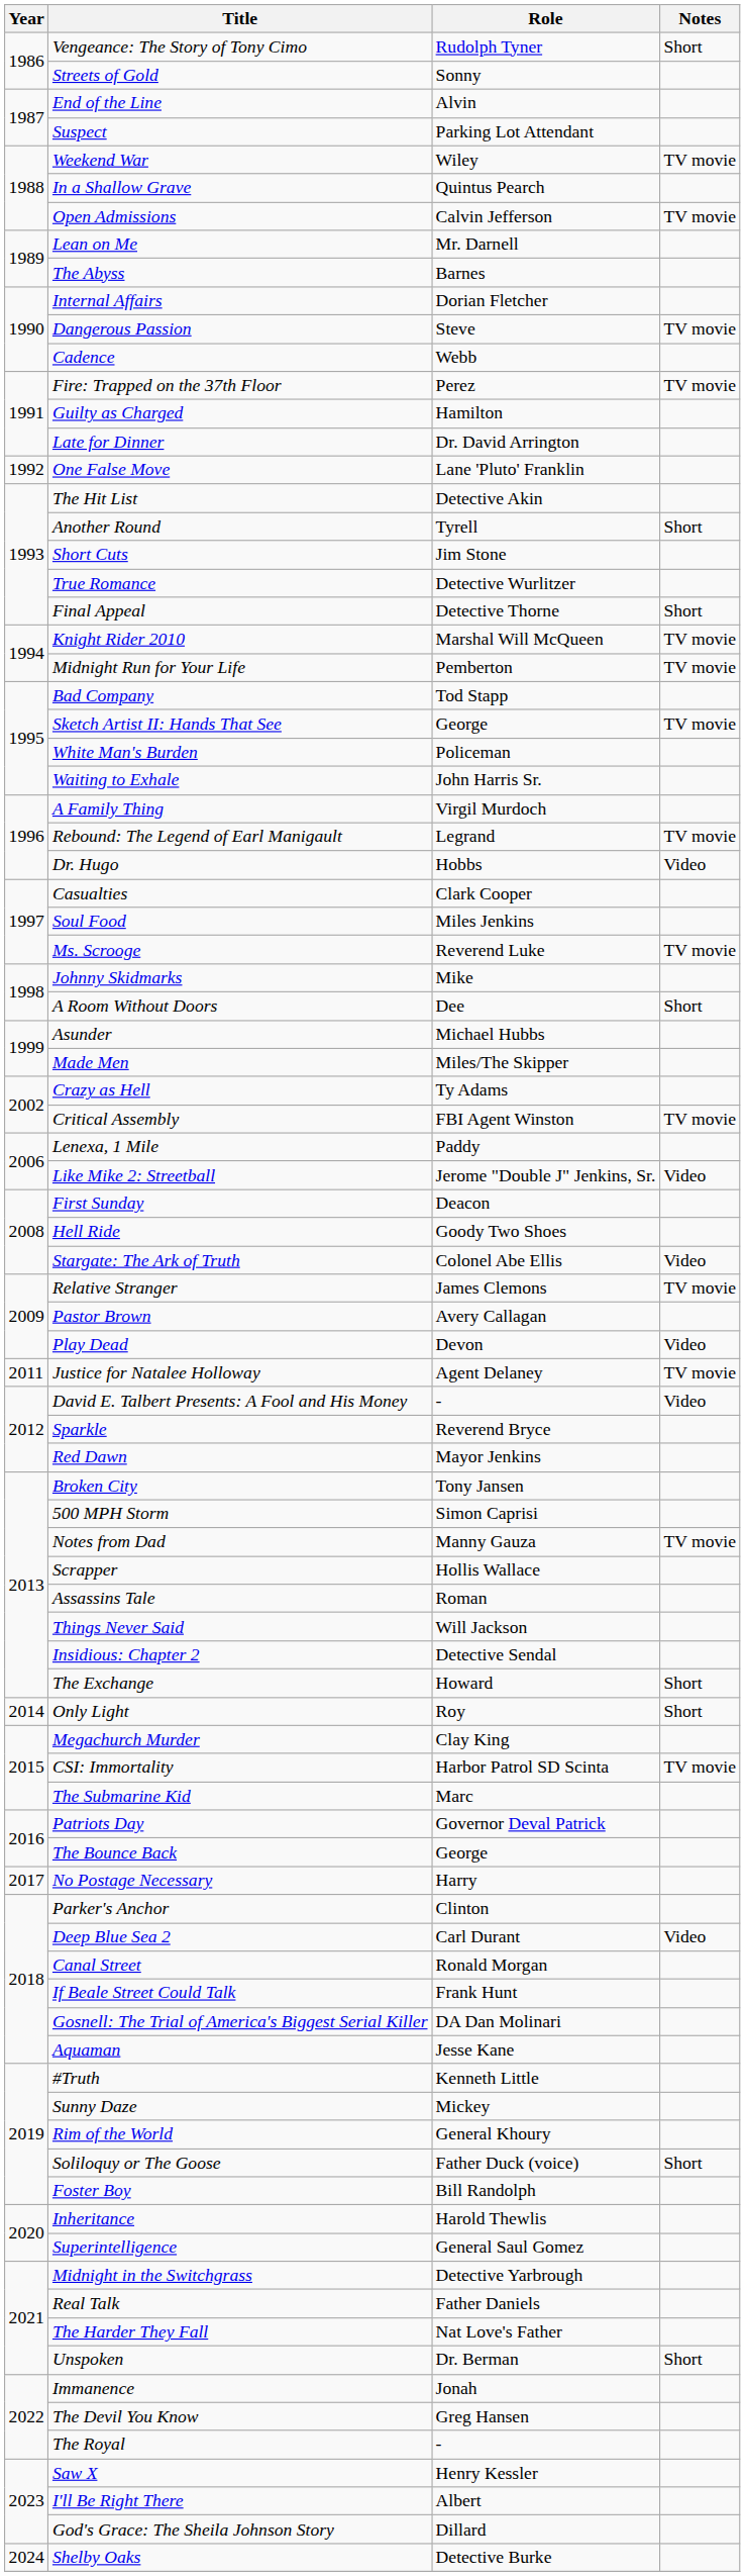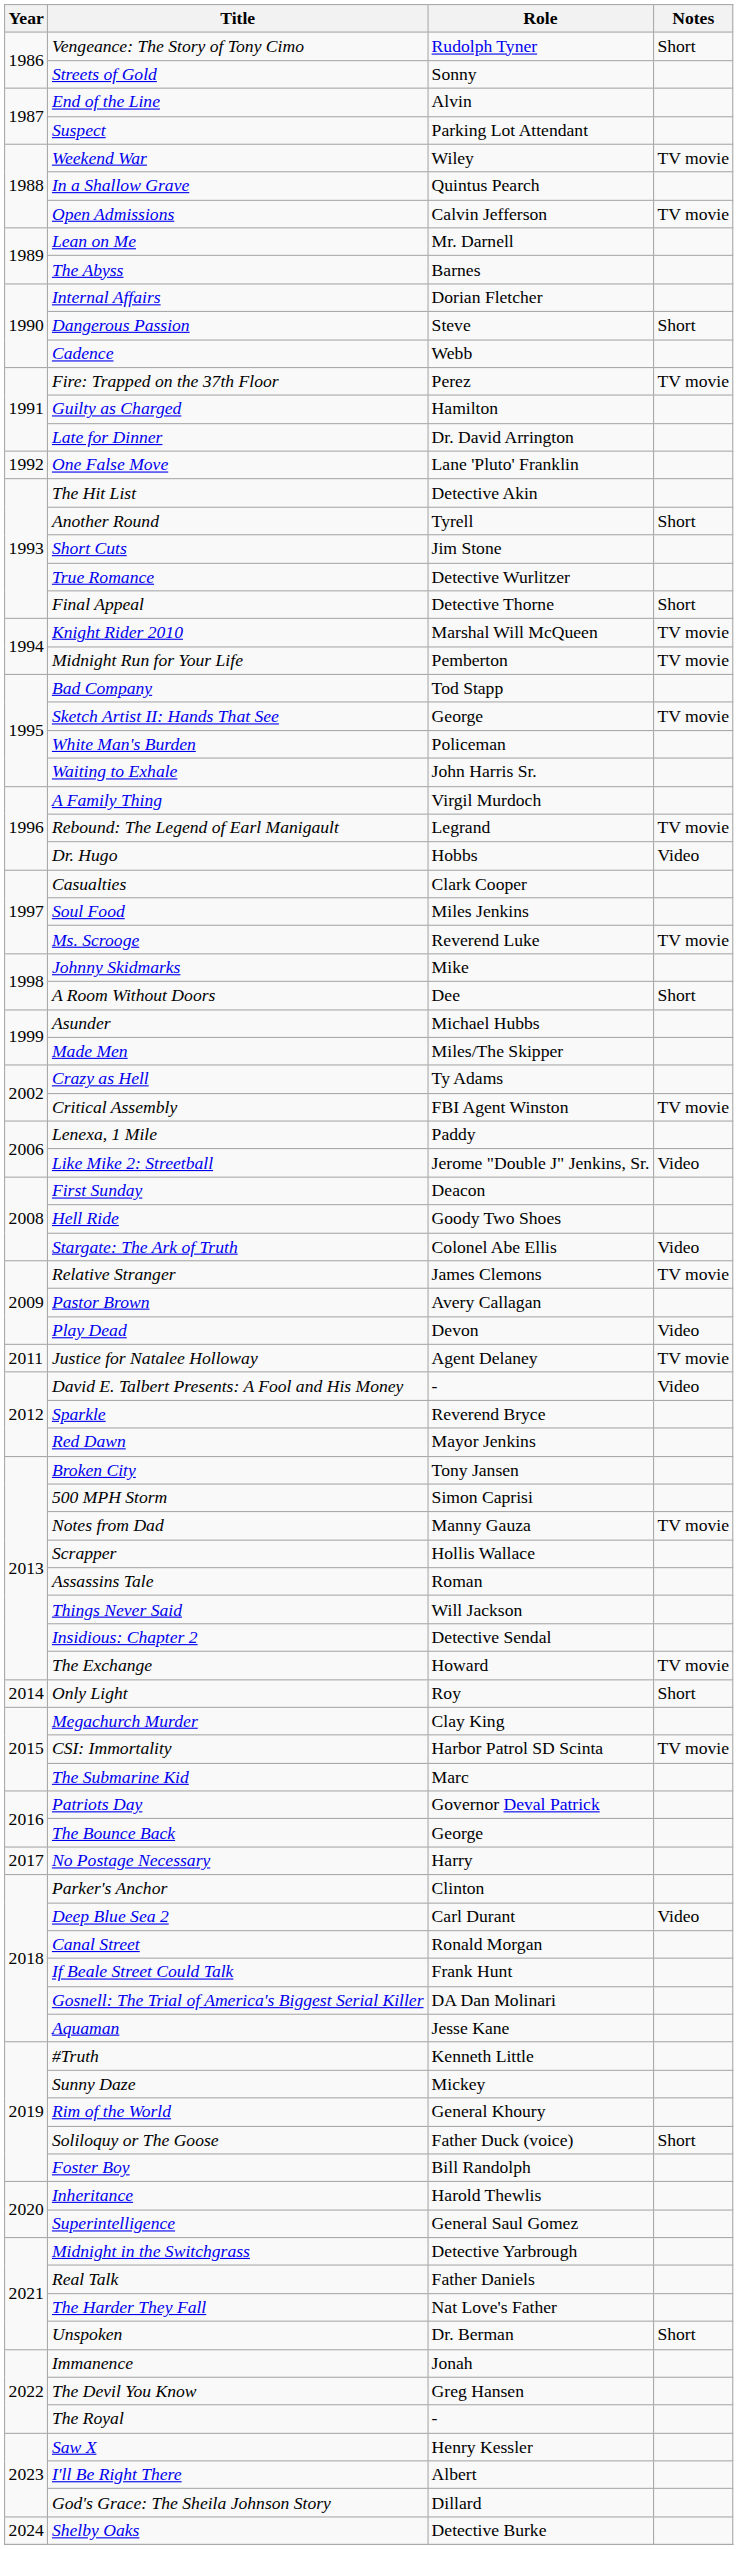 <table class="wikitable sortable">
 <tr>
 <th>Year</th>
 <th>Title</th>
 <th>Role</th>
 <th>Notes</th>
 </tr>
 <tr>
 <td rowspan=2>1986</td>
 <td><em>Vengeance: The Story of Tony Cimo</em></td>
 <td><a href='#'>Rudolph Tyner</a></td>
 <td>Short</td>
 </tr>
 <tr>
 <td><em><a href='#'>Streets of Gold</a></em></td>
 <td>Sonny</td>
 <td></td>
 </tr>
 <tr>
 <td rowspan=2>1987</td>
 <td><em><a href='#'>End of the Line</a></em></td>
 <td>Alvin</td>
 <td></td>
 </tr>
 <tr>
 <td><em><a href='#'>Suspect</a></em></td>
 <td>Parking Lot Attendant</td>
 <td></td>
 </tr>
 <tr>
 <td rowspan=3>1988</td>
 <td><em><a href='#'>Weekend War</a></em></td>
 <td>Wiley</td>
 <td>TV movie</td>
 </tr>
 <tr>
 <td><em><a href='#'>In a Shallow Grave</a></em></td>
 <td>Quintus Pearch</td>
 <td></td>
 </tr>
 <tr>
 <td><em><a href='#'>Open Admissions</a></em></td>
 <td>Calvin Jefferson</td>
 <td>TV movie</td>
 </tr>
 <tr>
 <td rowspan=2>1989</td>
 <td><em><a href='#'>Lean on Me</a></em></td>
 <td>Mr. Darnell</td>
 <td></td>
 </tr>
 <tr>
 <td><em><a href='#'>The Abyss</a></em></td>
 <td>Barnes</td>
 <td></td>
 </tr>
 <tr>
 <td rowspan=3>1990</td>
 <td><em><a href='#'>Internal Affairs</a></em></td>
 <td>Dorian Fletcher</td>
 <td></td>
 </tr>
 <tr>
 <td><em><a href='#'>Dangerous Passion</a></em></td>
 <td>Steve</td>
-<td>TV movie</td>
+<td>Short</td>
 </tr>
 <tr>
 <td><em><a href='#'>Cadence</a></em></td>
 <td>Webb</td>
 <td></td>
 </tr>
 <tr>
 <td rowspan=3>1991</td>
 <td><em>Fire: Trapped on the 37th Floor</em></td>
 <td>Perez</td>
 <td>TV movie</td>
 </tr>
 <tr>
 <td><em><a href='#'>Guilty as Charged</a></em></td>
 <td>Hamilton</td>
 <td></td>
 </tr>
 <tr>
 <td><em><a href='#'>Late for Dinner</a></em></td>
 <td>Dr. David Arrington</td>
 <td></td>
 </tr>
 <tr>
 <td>1992</td>
 <td><em><a href='#'>One False Move</a></em></td>
 <td>Lane 'Pluto' Franklin</td>
 <td></td>
 </tr>
 <tr>
 <td rowspan=5>1993</td>
 <td><em>The Hit List</em></td>
 <td>Detective Akin</td>
 <td></td>
 </tr>
 <tr>
 <td><em>Another Round</em></td>
 <td>Tyrell</td>
 <td>Short</td>
 </tr>
 <tr>
 <td><em><a href='#'>Short Cuts</a></em></td>
 <td>Jim Stone</td>
 <td></td>
 </tr>
 <tr>
 <td><em><a href='#'>True Romance</a></em></td>
 <td>Detective Wurlitzer</td>
 <td></td>
 </tr>
 <tr>
 <td><em>Final Appeal</em></td>
 <td>Detective Thorne</td>
 <td>Short</td>
 </tr>
 <tr>
 <td rowspan=2>1994</td>
 <td><em><a href='#'>Knight Rider 2010</a></em></td>
 <td>Marshal Will McQueen</td>
 <td>TV movie</td>
 </tr>
 <tr>
 <td><em>Midnight Run for Your Life</em></td>
 <td>Pemberton</td>
 <td>TV movie</td>
 </tr>
 <tr>
 <td rowspan=4>1995</td>
 <td><em><a href='#'>Bad Company</a></em></td>
 <td>Tod Stapp</td>
 <td></td>
 </tr>
 <tr>
 <td><em><a href='#'>Sketch Artist II: Hands That See</a></em></td>
 <td>George</td>
 <td>TV movie</td>
 </tr>
 <tr>
 <td><em><a href='#'>White Man's Burden</a></em></td>
 <td>Policeman</td>
 <td></td>
 </tr>
 <tr>
 <td><em><a href='#'>Waiting to Exhale</a></em></td>
 <td>John Harris Sr.</td>
 <td></td>
 </tr>
 <tr>
 <td rowspan=3>1996</td>
 <td><em><a href='#'>A Family Thing</a></em></td>
 <td>Virgil Murdoch</td>
 <td></td>
 </tr>
 <tr>
 <td><em>Rebound: The Legend of Earl Manigault</em></td>
 <td>Legrand</td>
 <td>TV movie</td>
 </tr>
 <tr>
 <td><em>Dr. Hugo</em></td>
 <td>Hobbs</td>
 <td>Video</td>
 </tr>
 <tr>
 <td rowspan=3>1997</td>
 <td><em>Casualties</em></td>
 <td>Clark Cooper</td>
 <td></td>
 </tr>
 <tr>
 <td><em><a href='#'>Soul Food</a></em></td>
 <td>Miles Jenkins</td>
 <td></td>
 </tr>
 <tr>
 <td><em><a href='#'>Ms. Scrooge</a></em></td>
 <td>Reverend Luke</td>
 <td>TV movie</td>
 </tr>
 <tr>
 <td rowspan=2>1998</td>
 <td><em><a href='#'>Johnny Skidmarks</a></em></td>
 <td>Mike</td>
 <td></td>
 </tr>
 <tr>
 <td><em>A Room Without Doors</em></td>
 <td>Dee</td>
 <td>Short</td>
 </tr>
 <tr>
 <td rowspan=2>1999</td>
 <td><em>Asunder</em></td>
 <td>Michael Hubbs</td>
 <td></td>
 </tr>
 <tr>
 <td><em><a href='#'>Made Men</a></em></td>
 <td>Miles/The Skipper</td>
 <td></td>
 </tr>
 <tr>
 <td rowspan=2>2002</td>
 <td><em><a href='#'>Crazy as Hell</a></em></td>
 <td>Ty Adams</td>
 <td></td>
 </tr>
 <tr>
 <td><em>Critical Assembly</em></td>
 <td>FBI Agent Winston</td>
 <td>TV movie</td>
 </tr>
 <tr>
 <td rowspan=2>2006</td>
 <td><em>Lenexa, 1 Mile</em></td>
 <td>Paddy</td>
 <td></td>
 </tr>
 <tr>
 <td><em><a href='#'>Like Mike 2: Streetball</a></em></td>
 <td>Jerome "Double J" Jenkins, Sr.</td>
 <td>Video</td>
 </tr>
 <tr>
 <td rowspan=3>2008</td>
 <td><em><a href='#'>First Sunday</a></em></td>
 <td>Deacon</td>
 <td></td>
 </tr>
 <tr>
 <td><em><a href='#'>Hell Ride</a></em></td>
 <td>Goody Two Shoes</td>
 <td></td>
 </tr>
 <tr>
 <td><em><a href='#'>Stargate: The Ark of Truth</a></em></td>
 <td>Colonel Abe Ellis</td>
 <td>Video</td>
 </tr>
 <tr>
 <td rowspan=3>2009</td>
 <td><em>Relative Stranger</em></td>
 <td>James Clemons</td>
 <td>TV movie</td>
 </tr>
 <tr>
 <td><em><a href='#'>Pastor Brown</a></em></td>
 <td>Avery Callagan</td>
 <td></td>
 </tr>
 <tr>
 <td><em><a href='#'>Play Dead</a></em></td>
 <td>Devon</td>
 <td>Video</td>
 </tr>
 <tr>
 <td>2011</td>
 <td><em>Justice for Natalee Holloway</em></td>
 <td>Agent Delaney</td>
 <td>TV movie</td>
 </tr>
 <tr>
 <td rowspan=3>2012</td>
 <td><em>David E. Talbert Presents: A Fool and His Money</em></td>
 <td>-</td>
 <td>Video</td>
 </tr>
 <tr>
 <td><em><a href='#'>Sparkle</a></em></td>
 <td>Reverend Bryce</td>
 <td></td>
 </tr>
 <tr>
 <td><em><a href='#'>Red Dawn</a></em></td>
 <td>Mayor Jenkins</td>
 <td></td>
 </tr>
 <tr>
 <td rowspan=8>2013</td>
 <td><em><a href='#'>Broken City</a></em></td>
 <td>Tony Jansen</td>
 <td></td>
 </tr>
 <tr>
 <td><em>500 MPH Storm</em></td>
 <td>Simon Caprisi</td>
 <td></td>
 </tr>
 <tr>
 <td><em>Notes from Dad</em></td>
 <td>Manny Gauza</td>
 <td>TV movie</td>
 </tr>
 <tr>
 <td><em>Scrapper</em></td>
 <td>Hollis Wallace</td>
 <td></td>
 </tr>
 <tr>
 <td><em>Assassins Tale</em></td>
 <td>Roman</td>
 <td></td>
 </tr>
 <tr>
 <td><em><a href='#'>Things Never Said</a></em></td>
 <td>Will Jackson</td>
 <td></td>
 </tr>
 <tr>
 <td><em><a href='#'>Insidious: Chapter 2</a></em></td>
 <td>Detective Sendal</td>
 <td></td>
 </tr>
 <tr>
 <td><em>The Exchange</em></td>
 <td>Howard</td>
-<td>Short</td>
+<td>TV movie</td>
 </tr>
 <tr>
 <td>2014</td>
 <td><em>Only Light</em></td>
 <td>Roy</td>
 <td>Short</td>
 </tr>
 <tr>
 <td rowspan=3>2015</td>
 <td><em><a href='#'>Megachurch Murder</a></em></td>
 <td>Clay King</td>
 <td></td>
 </tr>
 <tr>
 <td><em>CSI: Immortality</em></td>
 <td>Harbor Patrol SD Scinta</td>
 <td>TV movie</td>
 </tr>
 <tr>
 <td><em><a href='#'>The Submarine Kid</a></em></td>
 <td>Marc</td>
 <td></td>
 </tr>
 <tr>
 <td rowspan=2>2016</td>
 <td><em><a href='#'>Patriots Day</a></em></td>
 <td>Governor <a href='#'>Deval Patrick</a></td>
 <td></td>
 </tr>
 <tr>
 <td><em><a href='#'>The Bounce Back</a></em></td>
 <td>George</td>
 <td></td>
 </tr>
 <tr>
 <td>2017</td>
 <td><em><a href='#'>No Postage Necessary</a></em></td>
 <td>Harry</td>
 <td></td>
 </tr>
 <tr>
 <td rowspan=6>2018</td>
 <td><em>Parker's Anchor</em></td>
 <td>Clinton</td>
 <td></td>
 </tr>
 <tr>
 <td><em><a href='#'>Deep Blue Sea 2</a></em></td>
 <td>Carl Durant</td>
 <td>Video</td>
 </tr>
 <tr>
 <td><em><a href='#'>Canal Street</a></em></td>
 <td>Ronald Morgan</td>
 <td></td>
 </tr>
 <tr>
 <td><em><a href='#'>If Beale Street Could Talk</a></em></td>
 <td>Frank Hunt</td>
 <td></td>
 </tr>
 <tr>
 <td><em><a href='#'>Gosnell: The Trial of America's Biggest Serial Killer</a></em></td>
 <td>DA Dan Molinari</td>
 <td></td>
 </tr>
 <tr>
 <td><em><a href='#'>Aquaman</a></em></td>
 <td>Jesse Kane</td>
 <td></td>
 </tr>
 <tr>
 <td rowspan=5>2019</td>
 <td><em>#Truth</em></td>
 <td>Kenneth Little</td>
 <td></td>
 </tr>
 <tr>
 <td><em>Sunny Daze</em></td>
 <td>Mickey</td>
 <td></td>
 </tr>
 <tr>
 <td><em><a href='#'>Rim of the World</a></em></td>
 <td>General Khoury</td>
 <td></td>
 </tr>
 <tr>
 <td><em>Soliloquy or The Goose</em></td>
 <td>Father Duck (voice)</td>
 <td>Short</td>
 </tr>
 <tr>
 <td><em><a href='#'>Foster Boy</a></em></td>
 <td>Bill Randolph</td>
 <td></td>
 </tr>
 <tr>
 <td rowspan=2>2020</td>
 <td><em><a href='#'>Inheritance</a></em></td>
 <td>Harold Thewlis</td>
 <td></td>
 </tr>
 <tr>
 <td><em><a href='#'>Superintelligence</a></em></td>
 <td>General Saul Gomez</td>
 <td></td>
 </tr>
 <tr>
 <td rowspan=4>2021</td>
 <td><em><a href='#'>Midnight in the Switchgrass</a></em></td>
 <td>Detective Yarbrough</td>
 <td></td>
 </tr>
 <tr>
 <td><em>Real Talk</em></td>
 <td>Father Daniels</td>
 <td></td>
 </tr>
 <tr>
 <td><em><a href='#'>The Harder They Fall</a></em></td>
 <td>Nat Love's Father</td>
 <td></td>
 </tr>
 <tr>
 <td><em>Unspoken</em></td>
 <td>Dr. Berman</td>
 <td>Short</td>
 </tr>
 <tr>
 <td rowspan=3>2022</td>
 <td><em>Immanence</em></td>
 <td>Jonah</td>
 <td></td>
 </tr>
 <tr>
 <td><em>The Devil You Know</em></td>
 <td>Greg Hansen</td>
 <td></td>
 </tr>
 <tr>
 <td><em>The Royal</em></td>
 <td>-</td>
 <td></td>
 </tr>
 <tr>
 <td rowspan=3>2023</td>
 <td><em><a href='#'>Saw X</a></em></td>
 <td>Henry Kessler</td>
 <td></td>
 </tr>
 <tr>
 <td><em><a href='#'>I'll Be Right There</a></em></td>
 <td>Albert</td>
 <td></td>
 </tr>
 <tr>
 <td><em>God's Grace: The Sheila Johnson Story</em></td>
 <td>Dillard</td>
 <td></td>
 </tr>
 <tr>
 <td>2024</td>
 <td><em><a href='#'>Shelby Oaks</a></em></td>
 <td>Detective Burke</td>
 <td></td>
 </tr>
 <tr>
 </tr>
 </table>
